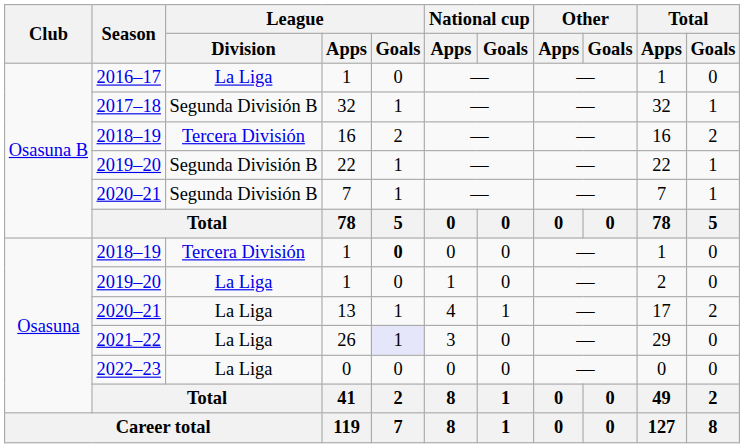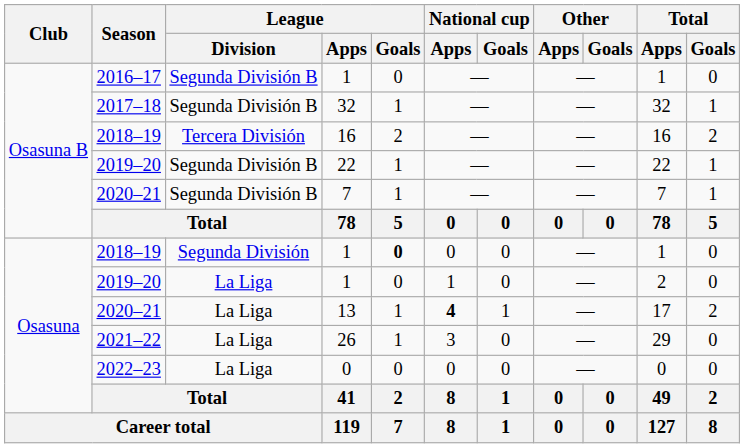 <table class="wikitable" style="text-align:center">
 <tr>
 <th rowspan="2">Club</th>
 <th rowspan="2">Season</th>
 <th colspan="3">League</th>
 <th colspan="2">National cup</th>
 <th colspan="2">Other</th>
 <th colspan="2">Total</th>
 </tr>
 <tr>
 <th>Division</th>
 <th>Apps</th>
 <th>Goals</th>
 <th>Apps</th>
 <th>Goals</th>
 <th>Apps</th>
 <th>Goals</th>
 <th>Apps</th>
 <th>Goals</th>
 </tr>
 <tr>
 <td rowspan="6"><a href='#'>Osasuna B</a></td>
 <td><a href='#'>2016–17</a></td>
-<td><a href='#'>La Liga</a></td>
+<td><a href='#'>Segunda División B</a></td>
 <td>1</td>
 <td>0</td>
 <td colspan="2">—</td>
 <td colspan="2">—</td>
 <td>1</td>
 <td>0</td>
 </tr>
 <tr>
 <td><a href='#'>2017–18</a></td>
 <td>Segunda División B</td>
 <td>32</td>
 <td>1</td>
 <td colspan="2">—</td>
 <td colspan="2">—</td>
 <td>32</td>
 <td>1</td>
 </tr>
 <tr>
 <td><a href='#'>2018–19</a></td>
 <td><a href='#'>Tercera División</a></td>
 <td>16</td>
 <td>2</td>
 <td colspan="2">—</td>
 <td colspan="2">—</td>
 <td>16</td>
 <td>2</td>
 </tr>
 <tr>
 <td><a href='#'>2019–20</a></td>
 <td>Segunda División B</td>
 <td>22</td>
 <td>1</td>
 <td colspan="2">—</td>
 <td colspan="2">—</td>
 <td>22</td>
 <td>1</td>
 </tr>
 <tr>
 <td><a href='#'>2020–21</a></td>
 <td>Segunda División B</td>
 <td>7</td>
 <td>1</td>
 <td colspan="2">—</td>
 <td colspan="2">—</td>
 <td>7</td>
 <td>1</td>
 </tr>
 <tr>
 <th colspan="2">Total</th>
 <th>78</th>
 <th>5</th>
 <th>0</th>
 <th>0</th>
 <th>0</th>
 <th>0</th>
 <th>78</th>
 <th>5</th>
 </tr>
 <tr>
 <td rowspan="6"><a href='#'>Osasuna</a></td>
 <td><a href='#'>2018–19</a></td>
-<td><a href='#'>Tercera División</a></td>
+<td><a href='#'>Segunda División</a></td>
 <td>1</td>
 <td><strong>0</strong></td>
 <td>0</td>
 <td>0</td>
 <td colspan="2">—</td>
 <td>1</td>
 <td>0</td>
 </tr>
 <tr>
 <td><a href='#'>2019–20</a></td>
 <td><a href='#'>La Liga</a></td>
 <td>1</td>
 <td>0</td>
 <td>1</td>
 <td>0</td>
 <td colspan="2">—</td>
 <td>2</td>
 <td>0</td>
 </tr>
 <tr>
 <td><a href='#'>2020–21</a></td>
 <td>La Liga</td>
 <td>13</td>
 <td>1</td>
-<td>4</td>
+<td><strong>4</strong></td>
 <td>1</td>
 <td colspan="2">—</td>
 <td>17</td>
 <td>2</td>
 </tr>
 <tr>
 <td><a href='#'>2021–22</a></td>
 <td>La Liga</td>
 <td>26</td>
-<td style="background: lavender;">1</td>
+<td>1</td>
 <td>3</td>
 <td>0</td>
 <td colspan="2">—</td>
 <td>29</td>
 <td>0</td>
 </tr>
 <tr>
 <td><a href='#'>2022–23</a></td>
 <td>La Liga</td>
 <td>0</td>
 <td>0</td>
 <td>0</td>
 <td>0</td>
 <td colspan="2">—</td>
 <td>0</td>
 <td>0</td>
 </tr>
 <tr>
 <th colspan="2">Total</th>
 <th>41</th>
 <th>2</th>
 <th>8</th>
 <th>1</th>
 <th>0</th>
 <th>0</th>
 <th>49</th>
 <th>2</th>
 </tr>
 <tr>
 <th colspan="3">Career total</th>
 <th>119</th>
 <th>7</th>
 <th>8</th>
 <th>1</th>
 <th>0</th>
 <th>0</th>
 <th>127</th>
 <th>8</th>
 </tr>
 </table>
